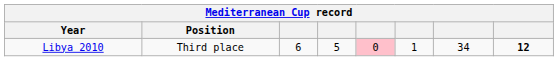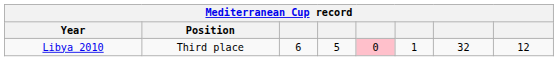 <table class="wikitable" width=50% style="text-align: center;font-size:90%;">
 <tr>
 <th colspan=9><a href='#'>Mediterranean Cup</a> record</th>
 </tr>
 <tr>
 <th width=25%>Year</th>
 <th width=25%>Position</th>
 <th></th>
 <th></th>
 <th></th>
 <th></th>
 <th></th>
 <th></th>
 </tr>
 <tr>
 <td><a href='#'>Libya 2010</a></td>
 <td>Third place</td>
 <td>6</td>
 <td>5</td>
 <td style="background: pink;">0</td>
 <td>1</td>
-<td>34</td>
-<td><strong>12</strong></td>
+<td>32</td>
+<td>12</td>
 </tr>
 </table>
